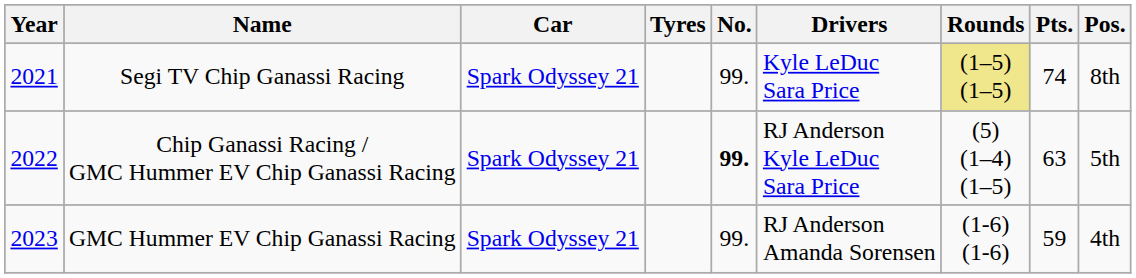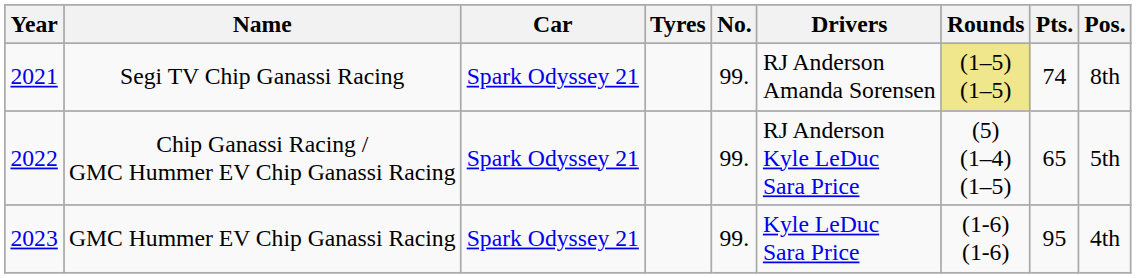 <table class="wikitable" style="text-align:center; font-size:85%">
 <tr>
 <th>Year</th>
 <th>Name</th>
 <th>Car</th>
 <th>Tyres</th>
 <th>No.</th>
 <th>Drivers</th>
 <th>Rounds</th>
 <th>Pts.</th>
 <th>Pos.</th>
 </tr>
 <tr>
 <td><a href='#'>2021</a></td>
 <td> Segi TV Chip Ganassi Racing</td>
 <td><a href='#'>Spark Odyssey 21</a></td>
 <td></td>
 <td>99.</td>
-<td style="text-align:left;"> <a href='#'>Kyle LeDuc</a><br> <a href='#'>Sara Price</a></td>
+<td style="text-align:left;"> RJ Anderson<br> Amanda Sorensen</td>
 <td style="background: khaki;">(1–5)<br>(1–5)</td>
 <td>74</td>
 <td>8th</td>
 </tr>
 <tr>
 <td><a href='#'>2022</a></td>
 <td> Chip Ganassi Racing /<br>GMC Hummer EV Chip Ganassi Racing</td>
 <td><a href='#'>Spark Odyssey 21</a></td>
 <td></td>
-<td><strong>99.</strong></td>
+<td>99.</td>
 <td style="text-align:left;"> RJ Anderson<br> <a href='#'>Kyle LeDuc</a><br> <a href='#'>Sara Price</a></td>
 <td>(5)<br>(1–4)<br>(1–5)</td>
-<td>63</td>
+<td>65</td>
 <td>5th</td>
 </tr>
 <tr>
 <td><a href='#'>2023</a></td>
 <td> GMC Hummer EV Chip Ganassi Racing</td>
 <td><a href='#'>Spark Odyssey 21</a></td>
 <td></td>
 <td>99.</td>
-<td style="text-align:left;"> RJ Anderson<br> Amanda Sorensen</td>
+<td style="text-align:left;"> <a href='#'>Kyle LeDuc</a><br> <a href='#'>Sara Price</a></td>
 <td>(1-6)<br>(1-6)</td>
-<td>59</td>
+<td>95</td>
 <td>4th</td>
 </tr>
 </table>
